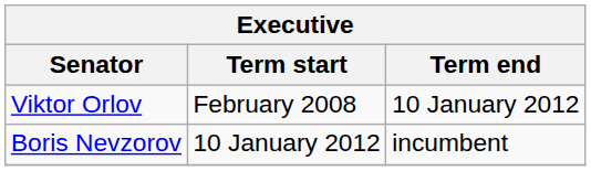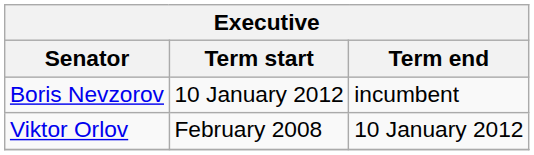 <table class="wikitable sortable">
 <tr>
 <th colspan=3>Executive</th>
 </tr>
 <tr>
 <th>Senator</th>
 <th>Term start</th>
 <th>Term end</th>
 </tr>
 <tr>
+<td><a href='#'>Boris Nevzorov</a></td>
+<td>10 January 2012</td>
+<td>incumbent</td>
+</tr>
+<tr>
 <td><a href='#'>Viktor Orlov</a></td>
 <td>February 2008</td>
 <td>10 January 2012</td>
 </tr>
 <tr>
-<td><a href='#'>Boris Nevzorov</a></td>
-<td>10 January 2012</td>
-<td>incumbent</td>
-</tr>
-<tr>
 </tr>
 </table>
